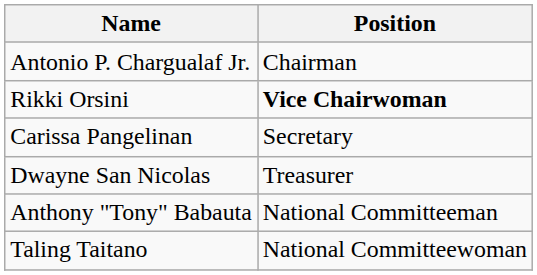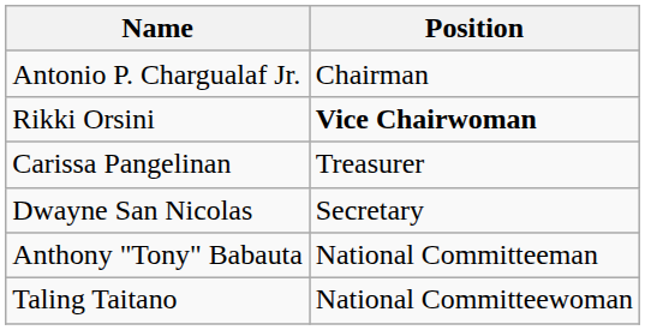 <table class="wikitable">
 <tr>
 <th>Name</th>
 <th>Position</th>
 </tr>
 <tr>
 <td>Antonio P. Chargualaf Jr.</td>
 <td>Chairman</td>
 </tr>
 <tr>
 <td>Rikki Orsini</td>
 <td><strong>Vice Chairwoman</strong></td>
 </tr>
 <tr>
 <td>Carissa Pangelinan</td>
-<td>Secretary</td>
+<td>Treasurer</td>
 </tr>
 <tr>
 <td>Dwayne San Nicolas</td>
-<td>Treasurer</td>
+<td>Secretary</td>
 </tr>
 <tr>
 <td>Anthony "Tony" Babauta</td>
 <td>National Committeeman</td>
 </tr>
 <tr>
 <td>Taling Taitano</td>
 <td>National Committeewoman</td>
 </tr>
 </table>
